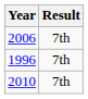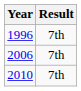 <table class="wikitable" style="text-align:center">
 <tr>
 <th>Year</th>
 <th>Result</th>
 </tr>
 <tr>
-<td><a href='#'>2006</a></td>
+<td><a href='#'>1996</a></td>
 <td>7th</td>
 </tr>
 <tr>
-<td><a href='#'>1996</a></td>
+<td><a href='#'>2006</a></td>
 <td>7th</td>
 </tr>
 <tr>
 <td><a href='#'>2010</a></td>
 <td>7th</td>
 </tr>
 </table>
